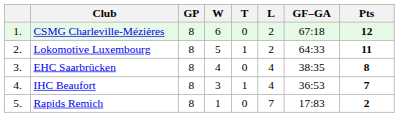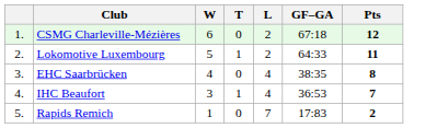 <table class="wikitable">
 <tr>
 <th width="30"></th>
 <th width="200">Club</th>
-<th width="30">GP</th>
 <th width="30">W</th>
 <th width="30">T</th>
 <th width="30">L</th>
 <th width="70">GF–GA</th>
 <th width="70">Pts</th>
 </tr>
 <tr bgcolor="#e6fae6" align="center">
 <td>1.</td>
 <td align="left"> <a href='#'>CSMG Charleville-Mézières</a></td>
-<td>8</td>
 <td>6</td>
 <td>0</td>
 <td>2</td>
 <td>67:18</td>
 <td><strong>12</strong></td>
 </tr>
 <tr bgcolor="#FFFFFF" align="center">
 <td>2.</td>
 <td align="left"> <a href='#'>Lokomotive Luxembourg</a></td>
-<td>8</td>
 <td>5</td>
 <td>1</td>
 <td>2</td>
 <td>64:33</td>
 <td><strong>11</strong></td>
 </tr>
 <tr bgcolor="#FFFFFF" align="center">
 <td>3.</td>
 <td align="left"> <a href='#'>EHC Saarbrücken</a></td>
-<td>8</td>
 <td>4</td>
 <td>0</td>
 <td>4</td>
 <td>38:35</td>
 <td><strong>8</strong></td>
 </tr>
 <tr bgcolor="#FFFFFF" align="center">
 <td>4.</td>
 <td align="left"> <a href='#'>IHC Beaufort</a></td>
-<td>8</td>
 <td>3</td>
 <td>1</td>
 <td>4</td>
 <td>36:53</td>
 <td><strong>7</strong></td>
 </tr>
 <tr bgcolor="#FFFFFF" align="center">
 <td>5.</td>
 <td align="left"> <a href='#'>Rapids Remich</a></td>
-<td>8</td>
 <td>1</td>
 <td>0</td>
 <td>7</td>
 <td>17:83</td>
 <td><strong>2</strong></td>
 </tr>
 </table>
